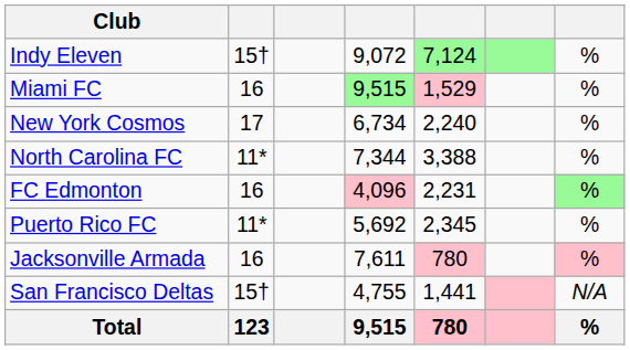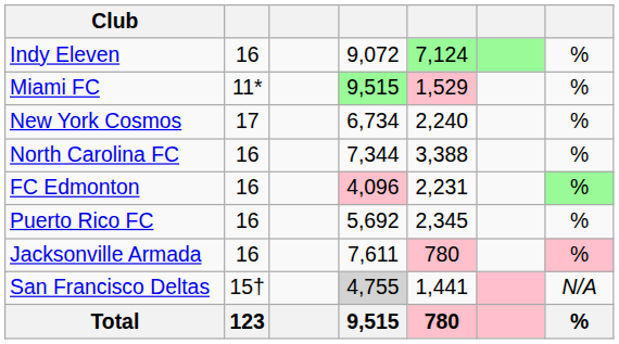 <table class="wikitable sortable" style="text-align:center;">
 <tr>
 <th width=160>Club</th>
 <th></th>
 <th width=45></th>
 <th width=45></th>
 <th width=45></th>
 <th width=45></th>
 <th width=45></th>
 </tr>
 <tr>
 <td style="text-align:left;"><a href='#'>Indy Eleven</a></td>
-<td>15†</td>
+<td>16</td>
 <td></td>
 <td>9,072</td>
 <td style="background:#98fb98;">7,124</td>
 <td style="background:#98fb98;"></td>
 <td>%</td>
 </tr>
 <tr>
 <td style="text-align:left;"><a href='#'>Miami FC</a></td>
-<td>16</td>
+<td>11*</td>
 <td></td>
 <td style="background:#98fb98;">9,515</td>
 <td style="background: pink;">1,529</td>
 <td></td>
 <td>%</td>
 </tr>
 <tr>
 <td style="text-align:left;"><a href='#'>New York Cosmos</a></td>
 <td>17</td>
 <td></td>
 <td>6,734</td>
 <td>2,240</td>
 <td></td>
 <td>%</td>
 </tr>
 <tr>
 <td style="text-align:left;"><a href='#'>North Carolina FC</a></td>
-<td>11*</td>
+<td>16</td>
 <td></td>
 <td>7,344</td>
 <td>3,388</td>
 <td></td>
 <td>%</td>
 </tr>
 <tr>
 <td style="text-align:left;"><a href='#'>FC Edmonton</a></td>
 <td>16</td>
 <td></td>
 <td style="background:pink;">4,096</td>
 <td>2,231</td>
 <td></td>
 <td style="background:#98fb98;">%</td>
 </tr>
 <tr>
 <td style="text-align:left;"><a href='#'>Puerto Rico FC</a></td>
-<td>11*</td>
+<td>16</td>
 <td></td>
 <td>5,692</td>
 <td>2,345</td>
 <td></td>
 <td>%</td>
 </tr>
 <tr>
 <td style="text-align:left;"><a href='#'>Jacksonville Armada</a></td>
 <td>16</td>
 <td></td>
 <td>7,611</td>
 <td style="background:pink;">780</td>
 <td></td>
 <td style="background:pink;">%</td>
 </tr>
 <tr>
 <td style="text-align:left;"><a href='#'>San Francisco Deltas</a></td>
 <td>15†</td>
 <td></td>
-<td>4,755</td>
+<td style="background: lightgrey;">4,755</td>
 <td>1,441</td>
 <td style="background:pink;"></td>
 <td><em>N/A</em></td>
 </tr>
 <tr>
 <th>Total</th>
 <th>123</th>
 <th></th>
 <th>9,515</th>
 <th style="background:pink;">780</th>
 <th style="background:pink;"></th>
 <th>%</th>
 </tr>
 </table>
